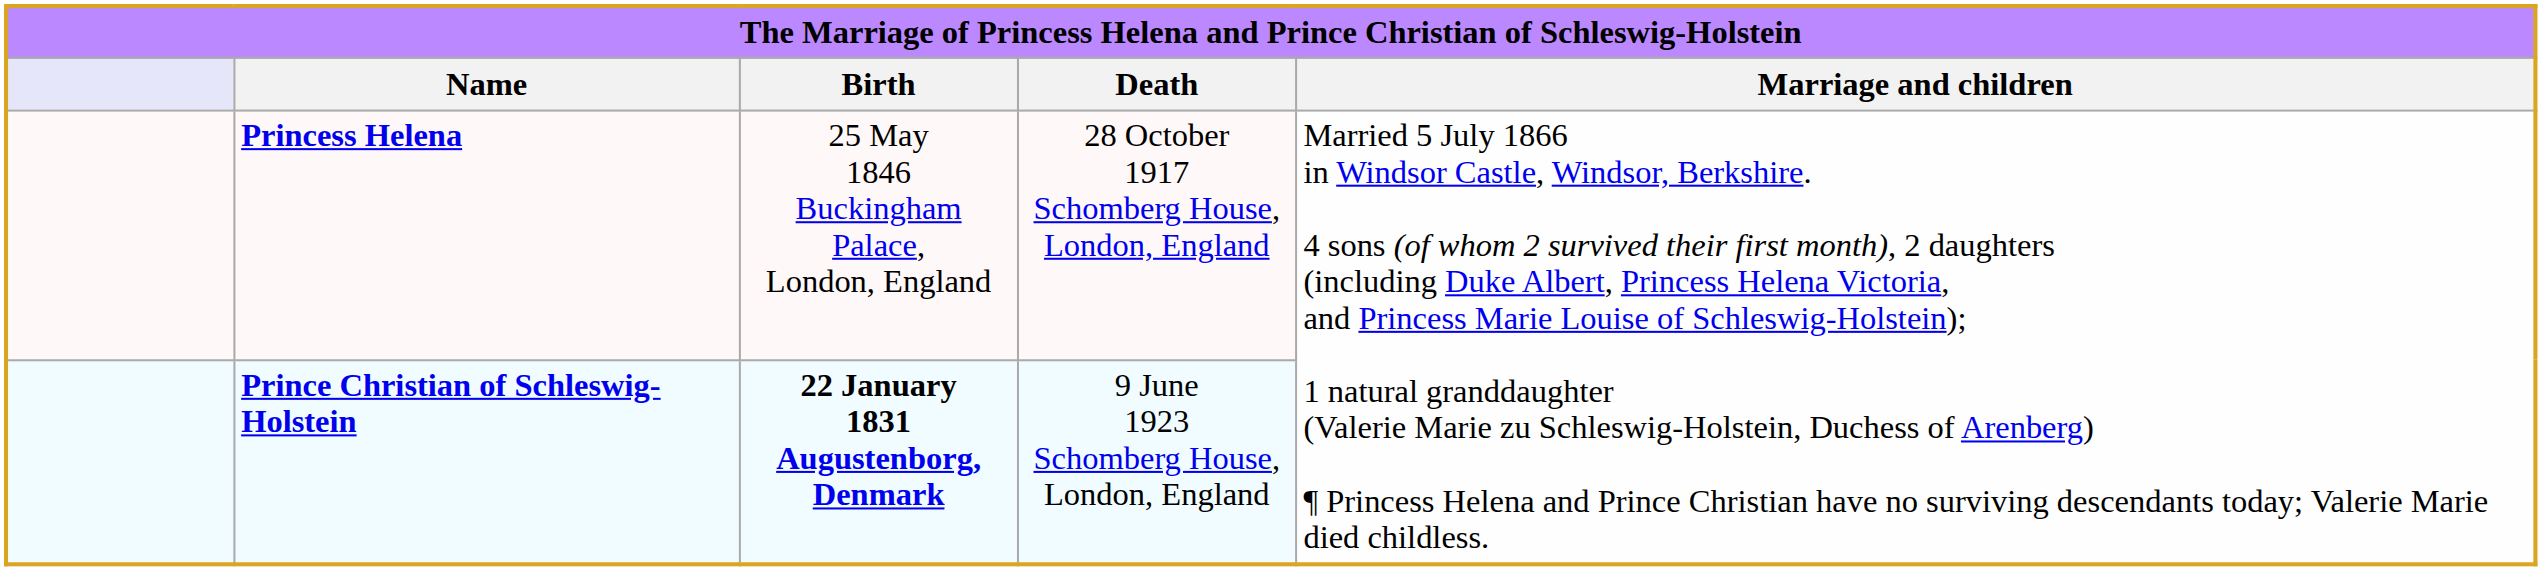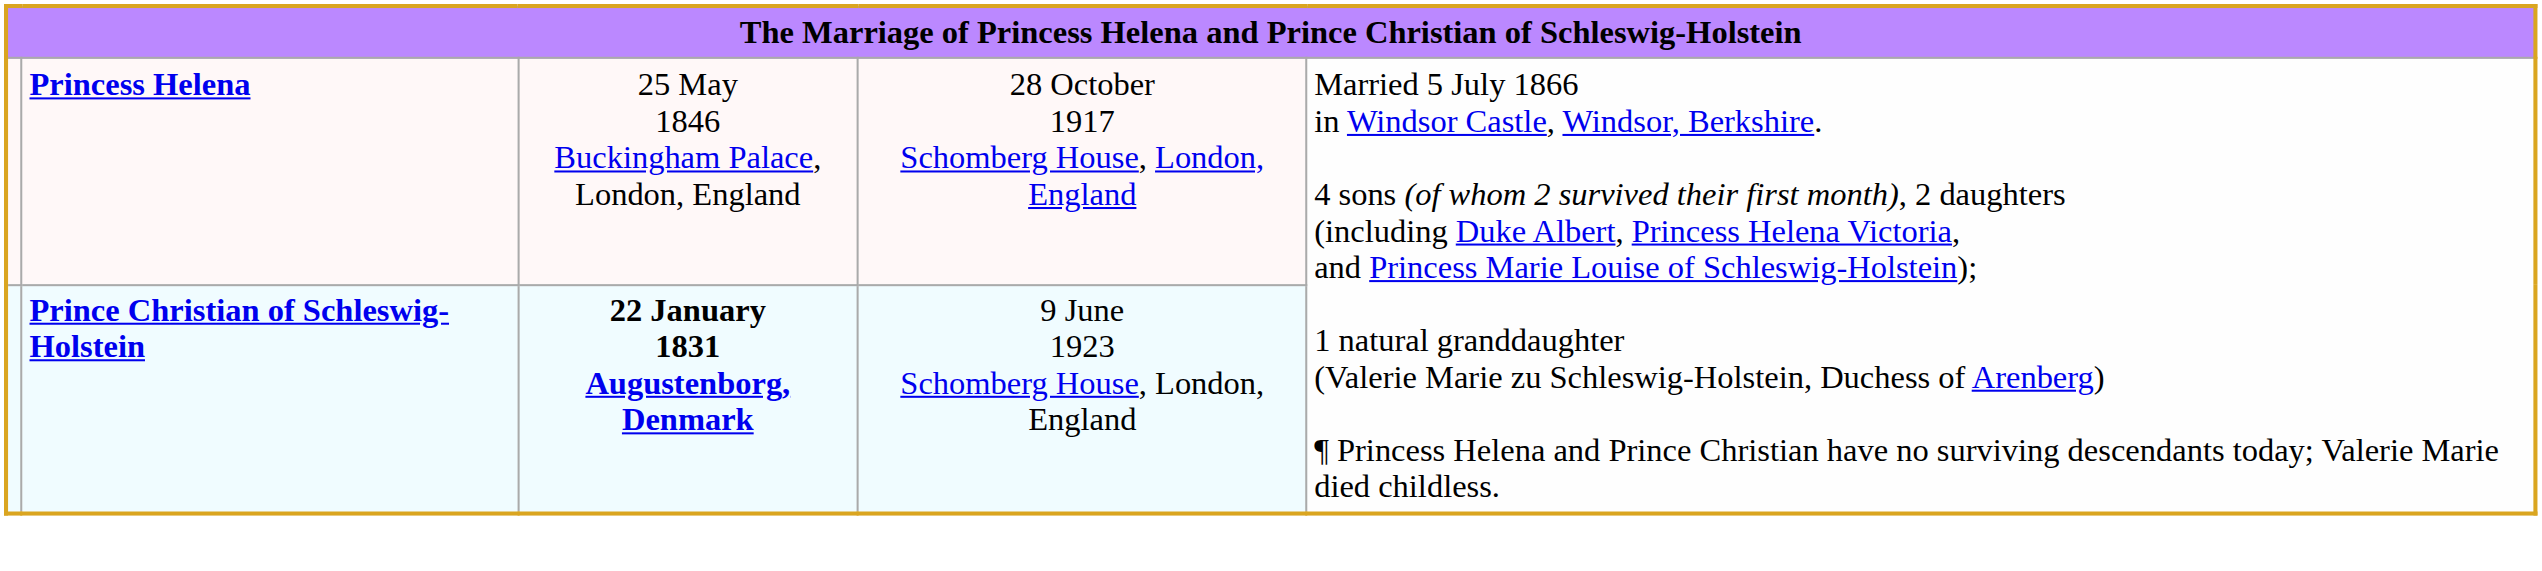 <table class="wikitable" style="border:2px solid goldenrod">
 <tr>
 <td bgcolor=bb88ff align=center colspan="5"><strong>The Marriage of Princess Helena and Prince Christian of Schleswig-Holstein</strong></td>
-</tr>
-<tr bgcolor=lavender>
-<td width="9%"> </td>
-<th width="20%">Name</th>
-<th width="11%">Birth</th>
-<th width="11%">Death</th>
-<th>Marriage and children</th>
 </tr>
 <tr bgcolor=fff8f8 valign="top">
 <td align=center></td>
 <td><strong><a href='#'>Princess Helena</a></strong></td>
 <td align=center>25 May<br>1846<br><a href='#'>Buckingham Palace</a>,<br> London, England</td>
 <td align=center>28 October<br>1917<br><a href='#'>Schomberg House</a>, <a href='#'>London, England</a></td>
 <td bgcolor=fefefe rowspan="2" valign="middle">Married 5 July 1866<br>in <a href='#'>Windsor Castle</a>, <a href='#'>Windsor, Berkshire</a>.<br><br> 4 sons <em>(of whom 2 survived their first month)</em>, 2 daughters <br>(including <a href='#'>Duke Albert</a>, <a href='#'>Princess Helena Victoria</a>,<br> and <a href='#'>Princess Marie Louise of Schleswig-Holstein</a>);<br><br>1 natural granddaughter<br> (Valerie Marie zu Schleswig-Holstein, Duchess of <a href='#'>Arenberg</a>)<br><br>¶ Princess Helena and Prince Christian have no surviving descendants today; Valerie Marie died childless.</td>
 </tr>
 <tr bgcolor=f0fcff valign="top">
 <td align=center></td>
 <td><strong><a href='#'>Prince Christian of Schleswig-Holstein</a></strong></td>
 <td align=center><strong>22 January<br>1831<br><a href='#'>Augustenborg, Denmark</a></strong></td>
 <td align=center>9 June<br>1923<br><a href='#'>Schomberg House</a>, London, England</td>
 </tr>
 </table>
